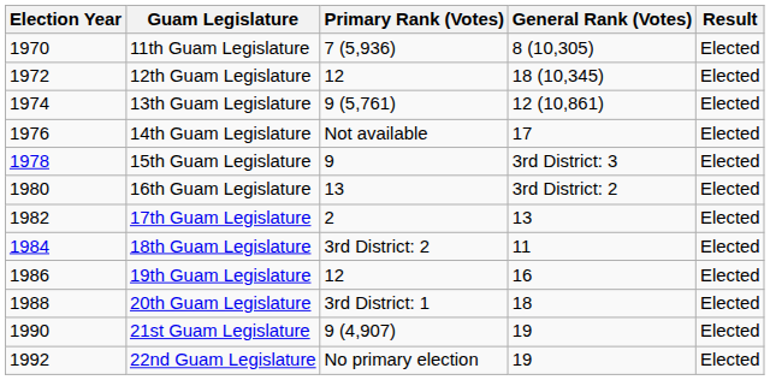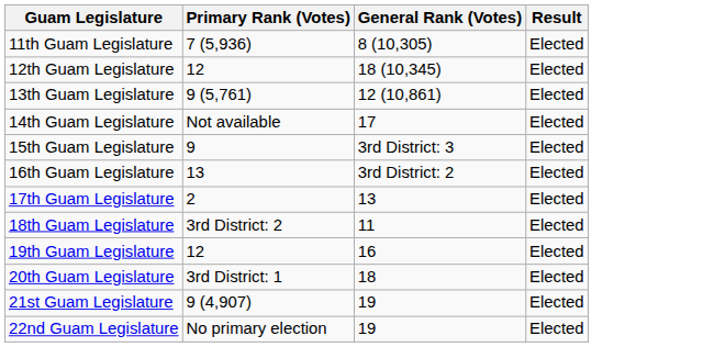 <table class="wikitable sortable" id="elections">
 <tr style="vertical-align:bottom;">
-<th>Election Year</th>
 <th>Guam Legislature</th>
 <th>Primary Rank (Votes)</th>
 <th>General Rank (Votes)</th>
 <th>Result</th>
 </tr>
 <tr>
-<td>1970</td>
 <td>11th Guam Legislature</td>
 <td>7 (5,936)</td>
 <td>8 (10,305)</td>
 <td>Elected</td>
 </tr>
 <tr>
-<td>1972</td>
 <td>12th Guam Legislature</td>
 <td>12</td>
 <td>18 (10,345)</td>
 <td>Elected</td>
 </tr>
 <tr>
-<td>1974</td>
 <td>13th Guam Legislature</td>
 <td>9 (5,761)</td>
 <td>12 (10,861)</td>
 <td>Elected</td>
 </tr>
 <tr>
-<td>1976</td>
 <td>14th Guam Legislature</td>
 <td>Not available</td>
 <td>17</td>
 <td>Elected</td>
 </tr>
 <tr>
-<td><a href='#'>1978</a></td>
 <td>15th Guam Legislature</td>
 <td>9</td>
 <td>3rd District: 3</td>
 <td>Elected</td>
 </tr>
 <tr>
-<td>1980</td>
 <td>16th Guam Legislature</td>
 <td>13</td>
 <td>3rd District: 2</td>
 <td>Elected</td>
 </tr>
 <tr>
-<td>1982</td>
 <td><a href='#'>17th Guam Legislature</a></td>
 <td>2</td>
 <td>13</td>
 <td>Elected</td>
 </tr>
 <tr>
-<td><a href='#'>1984</a></td>
 <td><a href='#'>18th Guam Legislature</a></td>
 <td>3rd District: 2</td>
 <td>11</td>
 <td>Elected</td>
 </tr>
 <tr>
-<td>1986</td>
 <td><a href='#'>19th Guam Legislature</a></td>
 <td>12</td>
 <td>16</td>
 <td>Elected</td>
 </tr>
 <tr>
-<td>1988</td>
 <td><a href='#'>20th Guam Legislature</a></td>
 <td>3rd District: 1</td>
 <td>18</td>
 <td>Elected</td>
 </tr>
 <tr>
-<td>1990</td>
 <td><a href='#'>21st Guam Legislature</a></td>
 <td>9 (4,907)</td>
 <td>19</td>
 <td>Elected</td>
 </tr>
 <tr>
-<td>1992</td>
 <td><a href='#'>22nd Guam Legislature</a></td>
 <td>No primary election</td>
 <td>19</td>
 <td>Elected</td>
 </tr>
 </table>
